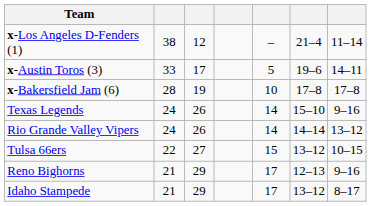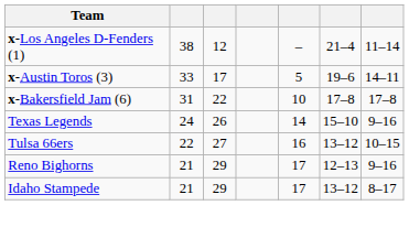 <table class="wikitable" style="text-align:center">
 <tr>
 <th style="width:180px">Team</th>
 <th style="width:30px"></th>
 <th style="width:30px"></th>
 <th style="width:40px"></th>
 <th style="width:40px"></th>
 <th style="width:40px"></th>
 <th style="width:40px"></th>
 </tr>
 <tr>
 <td align=left><strong>x</strong>-<a href='#'>Los Angeles D-Fenders</a> (1)</td>
 <td>38</td>
 <td>12</td>
 <td></td>
 <td>–</td>
 <td>21–4</td>
 <td>11–14</td>
 </tr>
 <tr>
 <td align=left><strong>x</strong>-<a href='#'>Austin Toros</a> (3)</td>
 <td>33</td>
 <td>17</td>
 <td></td>
 <td>5</td>
 <td>19–6</td>
 <td>14–11</td>
 </tr>
 <tr>
 <td align=left><strong>x</strong>-<a href='#'>Bakersfield Jam</a> (6)</td>
-<td>28</td>
-<td>19</td>
+<td>31</td>
+<td>22</td>
 <td></td>
 <td>10</td>
 <td>17–8</td>
 <td>17–8</td>
 </tr>
 <tr>
 <td align=left><a href='#'>Texas Legends</a></td>
 <td>24</td>
 <td>26</td>
 <td></td>
 <td>14</td>
 <td>15–10</td>
 <td>9–16</td>
 </tr>
 <tr>
-<td align=left><a href='#'>Rio Grande Valley Vipers</a></td>
-<td>24</td>
-<td>26</td>
-<td></td>
-<td>14</td>
-<td>14–14</td>
-<td>13–12</td>
-</tr>
-<tr>
 <td align=left><a href='#'>Tulsa 66ers</a></td>
 <td>22</td>
 <td>27</td>
 <td></td>
-<td>15</td>
+<td>16</td>
 <td>13–12</td>
 <td>10–15</td>
 </tr>
 <tr>
 <td align=left><a href='#'>Reno Bighorns</a></td>
 <td>21</td>
 <td>29</td>
 <td></td>
 <td>17</td>
 <td>12–13</td>
 <td>9–16</td>
 </tr>
 <tr>
 <td align=left><a href='#'>Idaho Stampede</a></td>
 <td>21</td>
 <td>29</td>
 <td></td>
 <td>17</td>
 <td>13–12</td>
 <td>8–17</td>
 </tr>
 </table>
